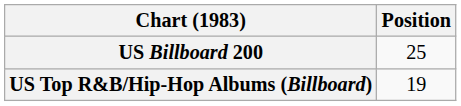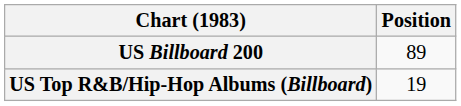 <table class="wikitable sortable plainrowheaders" style="text-align:center">
 <tr>
 <th scope="col">Chart (1983)</th>
 <th scope="col">Position</th>
 </tr>
 <tr>
 <th scope="row">US <em>Billboard</em> 200</th>
-<td>25</td>
+<td>89</td>
 </tr>
 <tr>
 <th scope="row">US Top R&B/Hip-Hop Albums (<em>Billboard</em>)</th>
 <td>19</td>
 </tr>
 </table>
